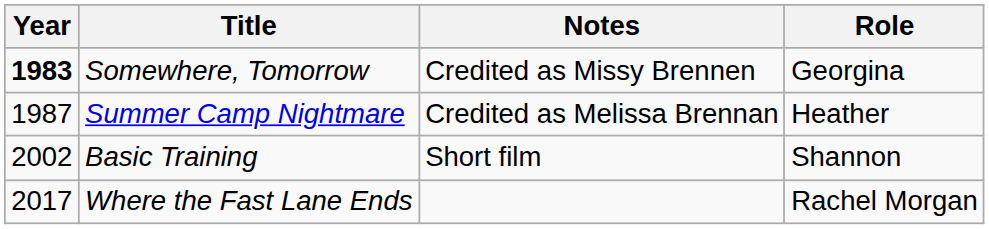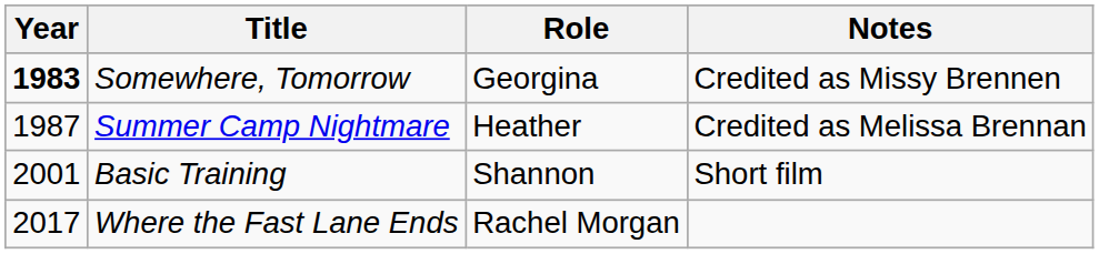 <table class="wikitable">
 <tr>
 <th>Year</th>
 <th>Title</th>
+<th>Role</th>
 <th>Notes</th>
-<th>Role</th>
 </tr>
 <tr>
 <td><strong>1983</strong></td>
 <td><em>Somewhere, Tomorrow</em></td>
+<td>Georgina</td>
 <td>Credited as Missy Brennen</td>
-<td>Georgina</td>
 </tr>
 <tr>
 <td>1987</td>
 <td><em><a href='#'>Summer Camp Nightmare</a></em></td>
+<td>Heather</td>
 <td>Credited as Melissa Brennan</td>
-<td>Heather</td>
 </tr>
 <tr>
-<td>2002</td>
+<td>2001</td>
 <td><em>Basic Training</em></td>
+<td>Shannon</td>
 <td>Short film</td>
-<td>Shannon</td>
 </tr>
 <tr>
 <td>2017</td>
 <td><em>Where the Fast Lane Ends</em></td>
+<td>Rachel Morgan</td>
 <td></td>
-<td>Rachel Morgan</td>
 </tr>
 </table>
